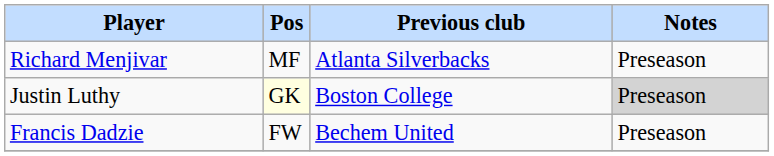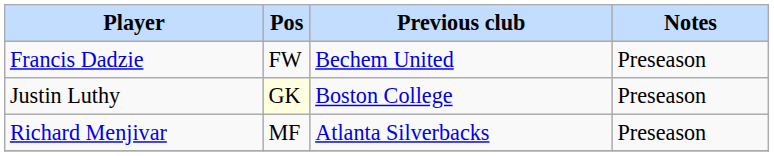 <table class="wikitable" style="text-align:left; font-size:95%;">
 <tr>
 <th style="background:#c2ddff; width:170px;">Player</th>
 <th style="background:#c2ddff; width:25px;">Pos</th>
 <th style="background:#c2ddff; width:200px;">Previous club</th>
 <th style="background:#c2ddff; width:100px;">Notes</th>
 </tr>
 <tr>
+<td> <a href='#'>Francis Dadzie</a></td>
+<td>FW</td>
+<td> <a href='#'>Bechem United</a></td>
+<td>Preseason </td>
+</tr>
+<tr>
+<td> Justin Luthy</td>
+<td style="background: lightyellow;">GK</td>
+<td><a href='#'>Boston College</a></td>
+<td>Preseason </td>
+</tr>
+<tr>
 <td> <a href='#'>Richard Menjivar</a></td>
 <td>MF</td>
 <td> <a href='#'>Atlanta Silverbacks</a></td>
 <td>Preseason </td>
 </tr>
 <tr>
-<td> Justin Luthy</td>
-<td style="background: lightyellow;">GK</td>
-<td><a href='#'>Boston College</a></td>
-<td style="background: lightgrey;">Preseason </td>
-</tr>
-<tr>
-<td> <a href='#'>Francis Dadzie</a></td>
-<td>FW</td>
-<td> <a href='#'>Bechem United</a></td>
-<td>Preseason </td>
-</tr>
-<tr>
 </tr>
 </table>
